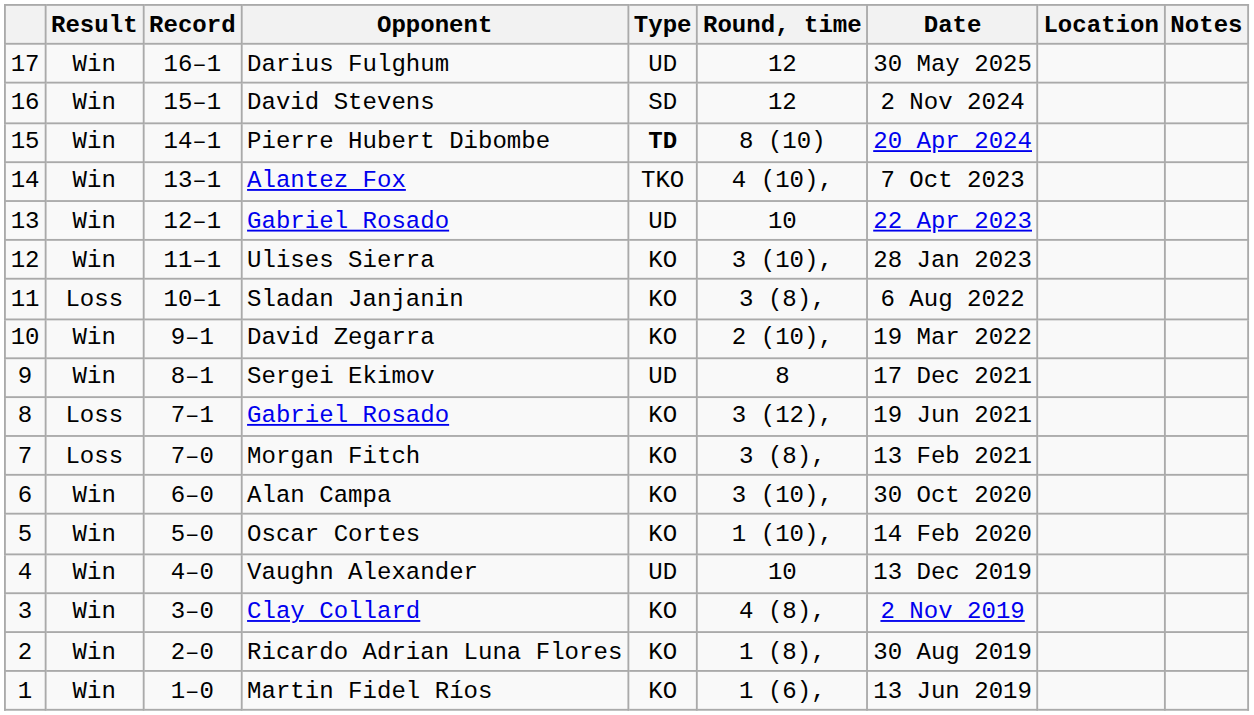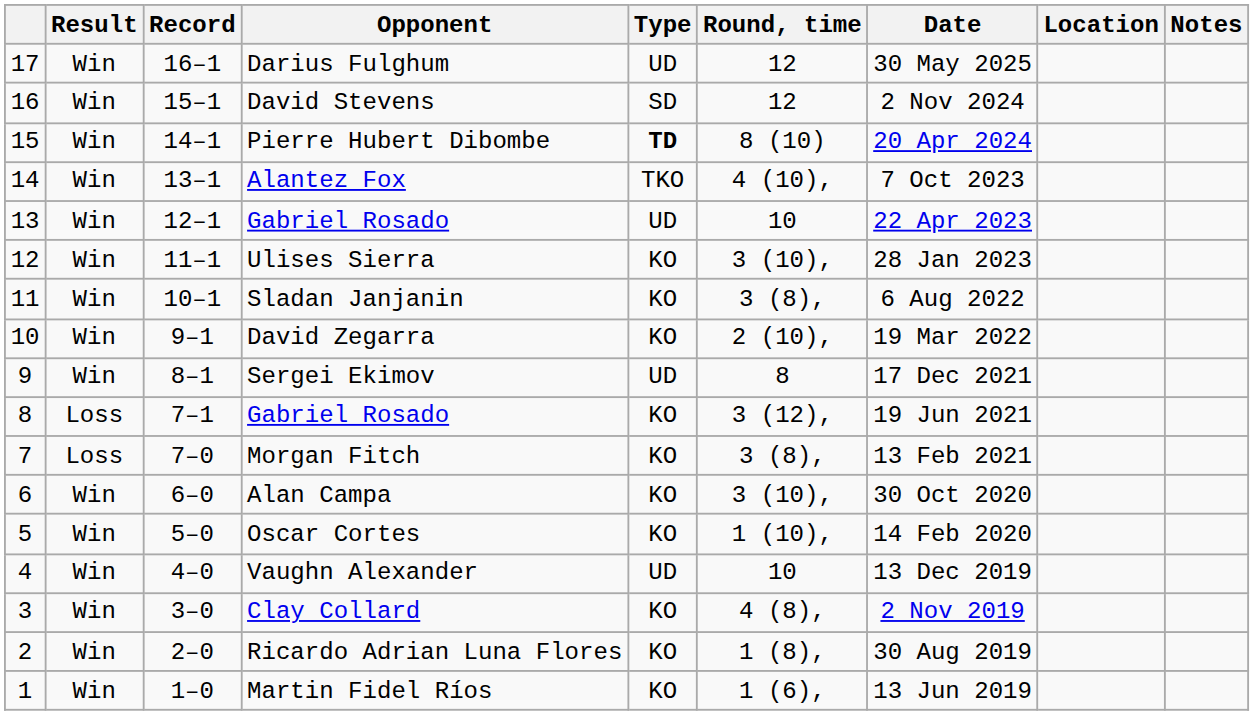 <table class="wikitable" style="text-align:center">
 <tr>
 <th></th>
 <th>Result</th>
 <th>Record</th>
 <th>Opponent</th>
 <th>Type</th>
 <th>Round, time</th>
 <th>Date</th>
 <th>Location</th>
 <th>Notes</th>
 </tr>
 <tr>
 <td>17</td>
 <td>Win</td>
 <td>16–1</td>
 <td align=left>Darius Fulghum</td>
 <td>UD</td>
 <td>12</td>
 <td>30 May 2025</td>
 <td align=left></td>
 <td></td>
 </tr>
 <tr>
 <td>16</td>
 <td>Win</td>
 <td>15–1</td>
 <td align=left>David Stevens</td>
 <td>SD</td>
 <td>12</td>
 <td>2 Nov 2024</td>
 <td align=left></td>
 <td></td>
 </tr>
 <tr>
 <td>15</td>
 <td>Win</td>
 <td>14–1</td>
 <td align=left>Pierre Hubert Dibombe</td>
 <td><strong>TD</strong></td>
 <td>8 (10)</td>
 <td><a href='#'>20 Apr 2024</a></td>
 <td align=left></td>
 <td align=left></td>
 </tr>
 <tr>
 <td>14</td>
 <td>Win</td>
 <td>13–1</td>
 <td align=left><a href='#'>Alantez Fox</a></td>
 <td>TKO</td>
 <td>4 (10), </td>
 <td>7 Oct 2023</td>
 <td align=left></td>
 <td align=left></td>
 </tr>
 <tr>
 <td>13</td>
 <td>Win</td>
 <td>12–1</td>
 <td align=left><a href='#'>Gabriel Rosado</a></td>
 <td>UD</td>
 <td>10</td>
 <td><a href='#'>22 Apr 2023</a></td>
 <td align=left></td>
 <td align=left></td>
 </tr>
 <tr>
 <td>12</td>
 <td>Win</td>
 <td>11–1</td>
 <td align=left>Ulises Sierra</td>
 <td>KO</td>
 <td>3 (10), </td>
 <td>28 Jan 2023</td>
 <td align=left></td>
 <td align=left></td>
 </tr>
 <tr>
 <td>11</td>
-<td>Loss</td>
+<td>Win</td>
 <td>10–1</td>
 <td align=left>Sladan Janjanin</td>
 <td>KO</td>
 <td>3 (8), </td>
 <td>6 Aug 2022</td>
 <td align=left></td>
 <td></td>
 </tr>
 <tr>
 <td>10</td>
 <td>Win</td>
 <td>9–1</td>
 <td align=left>David Zegarra</td>
 <td>KO</td>
 <td>2 (10), </td>
 <td>19 Mar 2022</td>
 <td align=left></td>
 <td></td>
 </tr>
 <tr>
 <td>9</td>
 <td>Win</td>
 <td>8–1</td>
 <td align=left>Sergei Ekimov</td>
 <td>UD</td>
 <td>8</td>
 <td>17 Dec 2021</td>
 <td align=left></td>
 <td></td>
 </tr>
 <tr>
 <td>8</td>
 <td>Loss</td>
 <td>7–1</td>
 <td align=left><a href='#'>Gabriel Rosado</a></td>
 <td>KO</td>
 <td>3 (12), </td>
 <td>19 Jun 2021</td>
 <td align=left></td>
 <td align=left></td>
 </tr>
 <tr>
 <td>7</td>
 <td>Loss</td>
 <td>7–0</td>
 <td align=left>Morgan Fitch</td>
 <td>KO</td>
 <td>3 (8), </td>
 <td>13 Feb 2021</td>
 <td align=left></td>
 <td></td>
 </tr>
 <tr>
 <td>6</td>
 <td>Win</td>
 <td>6–0</td>
 <td align=left>Alan Campa</td>
 <td>KO</td>
 <td>3 (10), </td>
 <td>30 Oct 2020</td>
 <td align=left></td>
 <td align=left></td>
 </tr>
 <tr>
 <td>5</td>
 <td>Win</td>
 <td>5–0</td>
 <td align=left>Oscar Cortes</td>
 <td>KO</td>
 <td>1 (10), </td>
 <td>14 Feb 2020</td>
 <td align=left></td>
 <td></td>
 </tr>
 <tr>
 <td>4</td>
 <td>Win</td>
 <td>4–0</td>
 <td align=left>Vaughn Alexander</td>
 <td>UD</td>
 <td>10</td>
 <td>13 Dec 2019</td>
 <td align=left></td>
 <td align=left></td>
 </tr>
 <tr>
 <td>3</td>
 <td>Win</td>
 <td>3–0</td>
 <td align=left><a href='#'>Clay Collard</a></td>
 <td>KO</td>
 <td>4 (8), </td>
 <td><a href='#'>2 Nov 2019</a></td>
 <td align=left></td>
 <td></td>
 </tr>
 <tr>
 <td>2</td>
 <td>Win</td>
 <td>2–0</td>
 <td align=left>Ricardo Adrian Luna Flores</td>
 <td>KO</td>
 <td>1 (8), </td>
 <td>30 Aug 2019</td>
 <td align=left></td>
 <td></td>
 </tr>
 <tr>
 <td>1</td>
 <td>Win</td>
 <td>1–0</td>
 <td align=left>Martin Fidel Ríos</td>
 <td>KO</td>
 <td>1 (6), </td>
 <td>13 Jun 2019</td>
 <td align=left></td>
 <td></td>
 </tr>
 </table>
